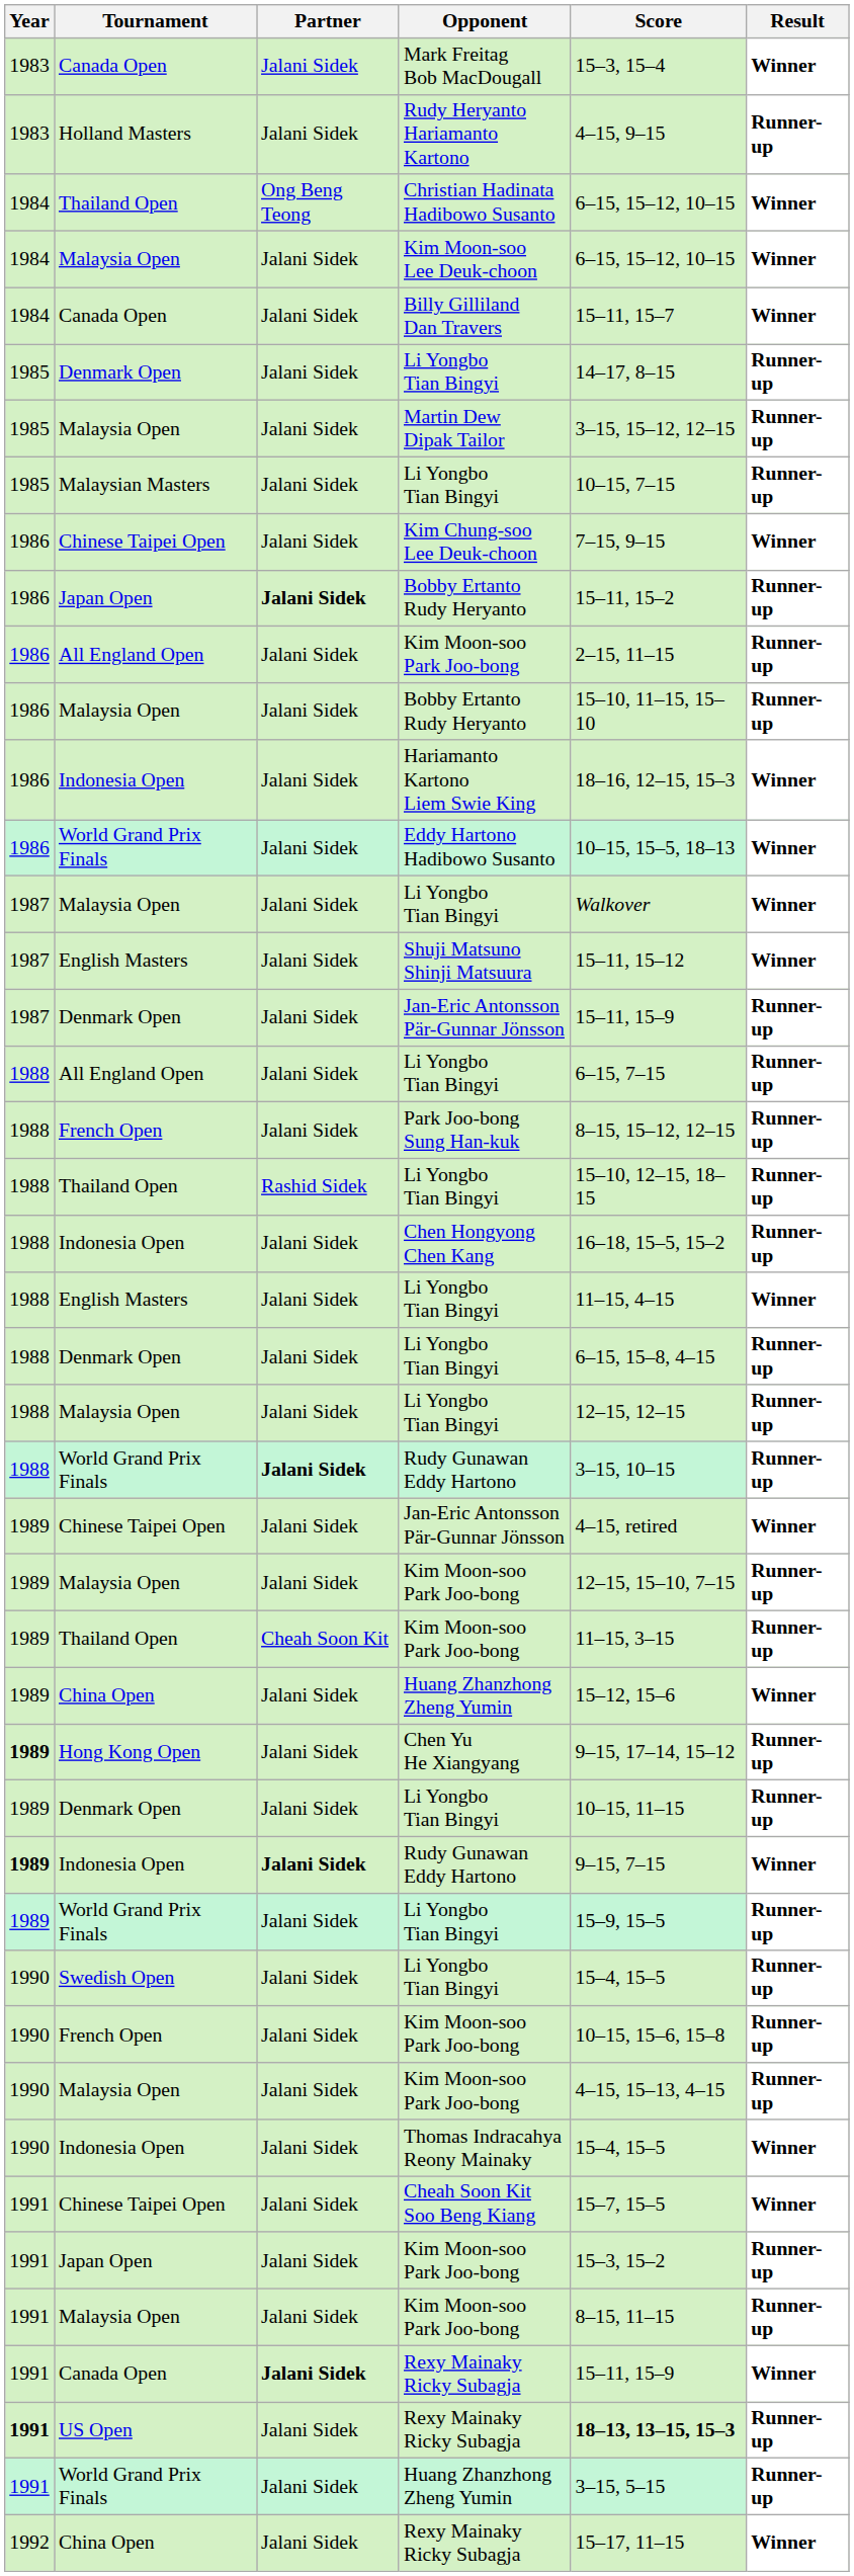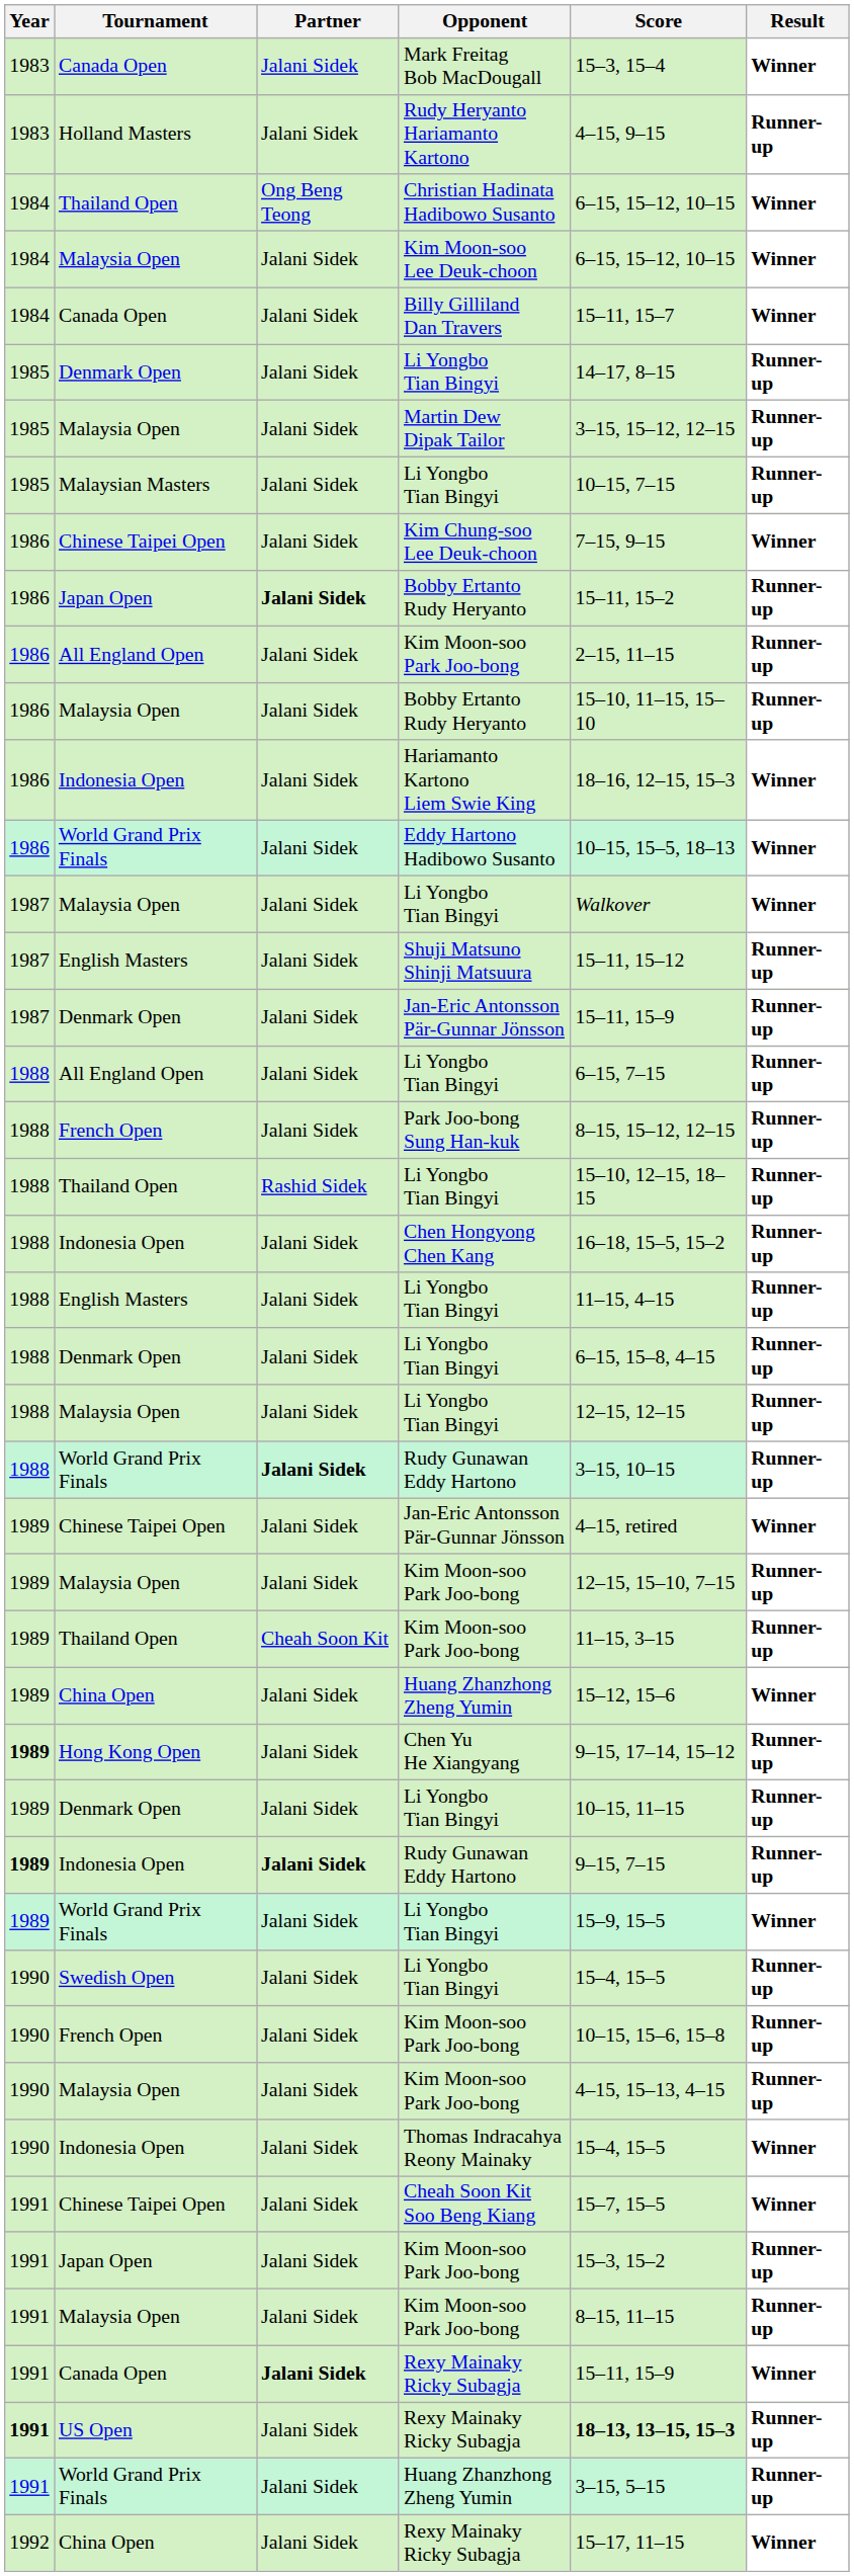 <table class="sortable wikitable" style="font-size: 90%;">
 <tr>
 <th>Year</th>
 <th>Tournament</th>
 <th>Partner</th>
 <th>Opponent</th>
 <th>Score</th>
 <th>Result</th>
 </tr>
 <tr style="background:#D4F1C5">
 <td align="center">1983</td>
 <td align="left"><a href='#'>Canada Open</a></td>
 <td align="left"> <a href='#'>Jalani Sidek</a></td>
 <td align="left"> Mark Freitag <br>  Bob MacDougall</td>
 <td align="left">15–3, 15–4</td>
 <td style="text-align:left; background:white"> <strong>Winner</strong></td>
 </tr>
 <tr style="background:#D4F1C5">
 <td align="center">1983</td>
 <td align="left">Holland Masters</td>
 <td align="left"> Jalani Sidek</td>
 <td align="left"> <a href='#'>Rudy Heryanto</a> <br>  <a href='#'>Hariamanto Kartono</a></td>
 <td align="left">4–15, 9–15</td>
 <td style="text-align:left; background: white"> <strong>Runner-up</strong></td>
 </tr>
 <tr style="background:#D4F1C5">
 <td align="center">1984</td>
 <td align="left"><a href='#'>Thailand Open</a></td>
 <td align="left"> <a href='#'>Ong Beng Teong</a></td>
 <td align="left"> <a href='#'>Christian Hadinata</a> <br>  <a href='#'>Hadibowo Susanto</a></td>
 <td align="left">6–15, 15–12, 10–15</td>
 <td style="text-align:left; background:white"> <strong>Winner</strong></td>
 </tr>
 <tr style="background:#D4F1C5">
 <td align="center">1984</td>
 <td align="left"><a href='#'>Malaysia Open</a></td>
 <td align="left"> Jalani Sidek</td>
 <td align="left"> <a href='#'>Kim Moon-soo</a> <br>  <a href='#'>Lee Deuk-choon</a></td>
 <td align="left">6–15, 15–12, 10–15</td>
 <td style="text-align:left; background:white"> <strong>Winner</strong></td>
 </tr>
 <tr style="background:#D4F1C5">
 <td align="center">1984</td>
 <td align="left">Canada Open</td>
 <td align="left"> Jalani Sidek</td>
 <td align="left"> <a href='#'>Billy Gilliland</a> <br>  <a href='#'>Dan Travers</a></td>
 <td align="left">15–11, 15–7</td>
 <td style="text-align:left; background:white"> <strong>Winner</strong></td>
 </tr>
 <tr style="background:#D4F1C5">
 <td align="center">1985</td>
 <td align="left"><a href='#'>Denmark Open</a></td>
 <td align="left"> Jalani Sidek</td>
 <td align="left"> <a href='#'>Li Yongbo</a> <br>  <a href='#'>Tian Bingyi</a></td>
 <td align="left">14–17, 8–15</td>
 <td style="text-align:left; background:white"> <strong>Runner-up</strong></td>
 </tr>
 <tr style="background:#D4F1C5">
 <td align="center">1985</td>
 <td align="left">Malaysia Open</td>
 <td align="left"> Jalani Sidek</td>
 <td align="left"> <a href='#'>Martin Dew</a> <br>  <a href='#'>Dipak Tailor</a></td>
 <td align="left">3–15, 15–12, 12–15</td>
 <td style="text-align:left; background:white"> <strong>Runner-up</strong></td>
 </tr>
 <tr style="background:#D4F1C5">
 <td align="center">1985</td>
 <td align="left">Malaysian Masters</td>
 <td align="left"> Jalani Sidek</td>
 <td align="left"> Li Yongbo <br>  Tian Bingyi</td>
 <td align="left">10–15, 7–15</td>
 <td style="text-align:left; background:white"> <strong>Runner-up</strong></td>
 </tr>
 <tr style="background:#D4F1C5">
 <td align="center">1986</td>
 <td align="left"><a href='#'>Chinese Taipei Open</a></td>
 <td align="left"> Jalani Sidek</td>
 <td align="left"> <a href='#'>Kim Chung-soo</a> <br>  <a href='#'>Lee Deuk-choon</a></td>
 <td align="left">7–15, 9–15</td>
 <td style="text-align:left; background:white"> <strong>Winner</strong></td>
 </tr>
 <tr style="background:#D4F1C5">
 <td align="center">1986</td>
 <td align="left"><a href='#'>Japan Open</a></td>
 <td align="left"><strong> Jalani Sidek</strong></td>
 <td align="left"> <a href='#'>Bobby Ertanto</a> <br>  Rudy Heryanto</td>
 <td align="left">15–11, 15–2</td>
 <td style="text-align:left; background:white"> <strong>Runner-up</strong></td>
 </tr>
 <tr style="background:#D4F1C5">
 <td align="center"><a href='#'>1986</a></td>
 <td align="left"><a href='#'>All England Open</a></td>
 <td align="left"> Jalani Sidek</td>
 <td align="left"> Kim Moon-soo <br>  <a href='#'>Park Joo-bong</a></td>
 <td align="left">2–15, 11–15</td>
 <td style="text-align:left; background:white"> <strong>Runner-up</strong></td>
 </tr>
 <tr style="background:#D4F1C5">
 <td align="center">1986</td>
 <td align="left">Malaysia Open</td>
 <td align="left"> Jalani Sidek</td>
 <td align="left"> Bobby Ertanto <br>  Rudy Heryanto</td>
 <td align="left">15–10, 11–15, 15–10</td>
 <td style="text-align:left; background:white"> <strong>Runner-up</strong></td>
 </tr>
 <tr style="background:#D4F1C5">
 <td align="center">1986</td>
 <td align="left"><a href='#'>Indonesia Open</a></td>
 <td align="left"> Jalani Sidek</td>
 <td align="left"> Hariamanto Kartono <br>  <a href='#'>Liem Swie King</a></td>
 <td align="left">18–16, 12–15, 15–3</td>
 <td style="text-align:left; background:white"> <strong>Winner</strong></td>
 </tr>
 <tr style="background:#C3F6D7">
 <td align="center"><a href='#'>1986</a></td>
 <td align="left"><a href='#'>World Grand Prix Finals</a></td>
 <td align="left"> Jalani Sidek</td>
 <td align="left"> <a href='#'>Eddy Hartono</a> <br>  Hadibowo Susanto</td>
 <td align="left">10–15, 15–5, 18–13</td>
 <td style="text-align:left; background:white"> <strong>Winner</strong></td>
 </tr>
 <tr style="background:#D4F1C5">
 <td align="center">1987</td>
 <td align="left">Malaysia Open</td>
 <td align="left"> Jalani Sidek</td>
 <td align="left"> Li Yongbo <br>  Tian Bingyi</td>
 <td align="left"><em>Walkover</em></td>
 <td style="text-align:left; background:white"> <strong>Winner</strong></td>
 </tr>
 <tr style="background:#D4F1C5">
 <td align="center">1987</td>
 <td align="left">English Masters</td>
 <td align="left"> Jalani Sidek</td>
 <td align="left"> <a href='#'>Shuji Matsuno</a> <br>  <a href='#'>Shinji Matsuura</a></td>
 <td align="left">15–11, 15–12</td>
-<td style="text-align:left; background:white"> <strong>Winner</strong></td>
+<td style="text-align:left; background:white"> <strong>Runner-up</strong></td>
 </tr>
 <tr style="background:#D4F1C5">
 <td align="center">1987</td>
 <td align="left">Denmark Open</td>
 <td align="left"> Jalani Sidek</td>
 <td align="left"> <a href='#'>Jan-Eric Antonsson</a> <br>  <a href='#'>Pär-Gunnar Jönsson</a></td>
 <td align="left">15–11, 15–9</td>
 <td style="text-align:left; background:white"> <strong>Runner-up</strong></td>
 </tr>
 <tr style="background:#D4F1C5">
 <td align="center"><a href='#'>1988</a></td>
 <td align="left">All England Open</td>
 <td align="left"> Jalani Sidek</td>
 <td align="left"> Li Yongbo <br>  Tian Bingyi</td>
 <td align="left">6–15, 7–15</td>
 <td style="text-align:left; background:white"> <strong>Runner-up</strong></td>
 </tr>
 <tr style="background:#D4F1C5">
 <td align="center">1988</td>
 <td align="left"><a href='#'>French Open</a></td>
 <td align="left"> Jalani Sidek</td>
 <td align="left"> Park Joo-bong <br>  <a href='#'>Sung Han-kuk</a></td>
 <td align="left">8–15, 15–12, 12–15</td>
 <td style="text-align:left; background:white"> <strong>Runner-up</strong></td>
 </tr>
 <tr style="background:#D4F1C5">
 <td align="center">1988</td>
 <td align="left">Thailand Open</td>
 <td align="left"> <a href='#'>Rashid Sidek</a></td>
 <td align="left"> Li Yongbo <br>  Tian Bingyi</td>
 <td align="left">15–10, 12–15, 18–15</td>
 <td style="text-align:left; background: white"> <strong>Runner-up</strong></td>
 </tr>
 <tr style="background:#D4F1C5">
 <td align="center">1988</td>
 <td align="left">Indonesia Open</td>
 <td align="left"> Jalani Sidek</td>
 <td align="left"> <a href='#'>Chen Hongyong</a> <br>  <a href='#'>Chen Kang</a></td>
 <td align="left">16–18, 15–5, 15–2</td>
 <td style="text-align:left; background:white"> <strong>Runner-up</strong></td>
 </tr>
 <tr style="background:#D4F1C5">
 <td align="center">1988</td>
 <td align="left">English Masters</td>
 <td align="left"> Jalani Sidek</td>
 <td align="left"> Li Yongbo <br>  Tian Bingyi</td>
 <td align="left">11–15, 4–15</td>
-<td style="text-align:left; background:white"> <strong>Winner</strong></td>
+<td style="text-align:left; background:white"> <strong>Runner-up</strong></td>
 </tr>
 <tr style="background:#D4F1C5">
 <td align="center">1988</td>
 <td align="left">Denmark Open</td>
 <td align="left"> Jalani Sidek</td>
 <td align="left"> Li Yongbo <br>  Tian Bingyi</td>
 <td align="left">6–15, 15–8, 4–15</td>
 <td style="text-align:left; background:white"> <strong>Runner-up</strong></td>
 </tr>
 <tr style="background:#D4F1C5">
 <td align="center">1988</td>
 <td align="left">Malaysia Open</td>
 <td align="left"> Jalani Sidek</td>
 <td align="left"> Li Yongbo <br>  Tian Bingyi</td>
 <td align="left">12–15, 12–15</td>
 <td style="text-align:left; background:white"> <strong>Runner-up</strong></td>
 </tr>
 <tr style="background:#C3F6D7">
 <td align="center"><a href='#'>1988</a></td>
 <td align="left">World Grand Prix Finals</td>
 <td align="left"><strong> Jalani Sidek</strong></td>
 <td align="left"> Rudy Gunawan <br>  Eddy Hartono</td>
 <td align="left">3–15, 10–15</td>
 <td style="text-align:left; background:white"> <strong>Runner-up</strong></td>
 </tr>
 <tr style="background:#D4F1C5">
 <td align="center">1989</td>
 <td align="left">Chinese Taipei Open</td>
 <td align="left"> Jalani Sidek</td>
 <td align="left"> Jan-Eric Antonsson <br>  Pär-Gunnar Jönsson</td>
 <td align="left">4–15, retired</td>
 <td style="text-align:left; background:white"> <strong>Winner</strong></td>
 </tr>
 <tr style="background:#D4F1C5">
 <td align="center">1989</td>
 <td align="left">Malaysia Open</td>
 <td align="left"> Jalani Sidek</td>
 <td align="left"> Kim Moon-soo <br>  Park Joo-bong</td>
 <td align="left">12–15, 15–10, 7–15</td>
 <td style="text-align:left; background:white"> <strong>Runner-up</strong></td>
 </tr>
 <tr style="background:#D4F1C5">
 <td align="center">1989</td>
 <td align="left">Thailand Open</td>
 <td align="left"> <a href='#'>Cheah Soon Kit</a></td>
 <td align="left"> Kim Moon-soo <br>  Park Joo-bong</td>
 <td align="left">11–15, 3–15</td>
 <td style="text-align:left; background: white"> <strong>Runner-up</strong></td>
 </tr>
 <tr style="background:#D4F1C5">
 <td align="center">1989</td>
 <td align="left"><a href='#'>China Open</a></td>
 <td align="left"> Jalani Sidek</td>
 <td align="left"> <a href='#'>Huang Zhanzhong</a> <br>  <a href='#'>Zheng Yumin</a></td>
 <td align="left">15–12, 15–6</td>
 <td style="text-align:left; background:white"> <strong>Winner</strong></td>
 </tr>
 <tr style="background:#D4F1C5">
 <td align="center"><strong>1989</strong></td>
 <td align="left"><a href='#'>Hong Kong Open</a></td>
 <td align="left"> Jalani Sidek</td>
 <td align="left"> Chen Yu <br>  He Xiangyang</td>
 <td align="left">9–15, 17–14, 15–12</td>
 <td style="text-align:left; background:white"> <strong>Runner-up</strong></td>
 </tr>
 <tr style="background:#D4F1C5">
 <td align="center">1989</td>
 <td align="left">Denmark Open</td>
 <td align="left"> Jalani Sidek</td>
 <td align="left"> Li Yongbo <br>  Tian Bingyi</td>
 <td align="left">10–15, 11–15</td>
 <td style="text-align:left; background:white"> <strong>Runner-up</strong></td>
 </tr>
 <tr style="background:#D4F1C5">
 <td align="center"><strong>1989</strong></td>
 <td align="left">Indonesia Open</td>
 <td align="left"><strong> Jalani Sidek</strong></td>
 <td align="left"> Rudy Gunawan <br>  Eddy Hartono</td>
 <td align="left">9–15, 7–15</td>
-<td style="text-align:left; background:white"> <strong>Winner</strong></td>
+<td style="text-align:left; background:white"> <strong>Runner-up</strong></td>
 </tr>
 <tr style="background:#C3F6D7">
 <td align="center"><a href='#'>1989</a></td>
 <td align="left">World Grand Prix Finals</td>
 <td align="left"> Jalani Sidek</td>
 <td align="left"> Li Yongbo <br>  Tian Bingyi</td>
 <td align="left">15–9, 15–5</td>
-<td style="text-align:left; background:white"> <strong>Runner-up</strong></td>
+<td style="text-align:left; background:white"> <strong>Winner</strong></td>
 </tr>
 <tr style="background:#D4F1C5">
 <td align="center">1990</td>
 <td align="left"><a href='#'>Swedish Open</a></td>
 <td align="left"> Jalani Sidek</td>
 <td align="left"> Li Yongbo <br>  Tian Bingyi</td>
 <td align="left">15–4, 15–5</td>
 <td style="text-align:left; background:white"> <strong>Runner-up</strong></td>
 </tr>
 <tr style="background:#D4F1C5">
 <td align="center">1990</td>
 <td align="left">French Open</td>
 <td align="left"> Jalani Sidek</td>
 <td align="left"> Kim Moon-soo <br>  Park Joo-bong</td>
 <td align="left">10–15, 15–6, 15–8</td>
 <td style="text-align:left; background:white"> <strong>Runner-up</strong></td>
 </tr>
 <tr style="background:#D4F1C5">
 <td align="center">1990</td>
 <td align="left">Malaysia Open</td>
 <td align="left"> Jalani Sidek</td>
 <td align="left"> Kim Moon-soo <br>  Park Joo-bong</td>
 <td align="left">4–15, 15–13, 4–15</td>
 <td style="text-align:left; background:white"> <strong>Runner-up</strong></td>
 </tr>
 <tr style="background:#D4F1C5">
 <td align="center">1990</td>
 <td align="left">Indonesia Open</td>
 <td align="left"> Jalani Sidek</td>
 <td align="left"> Thomas Indracahya <br>  Reony Mainaky</td>
 <td align="left">15–4, 15–5</td>
 <td style="text-align:left; background:white"> <strong>Winner</strong></td>
 </tr>
 <tr style="background:#D4F1C5">
 <td align="center">1991</td>
 <td align="left">Chinese Taipei Open</td>
 <td align="left"> Jalani Sidek</td>
 <td align="left"> <a href='#'>Cheah Soon Kit</a> <br>  <a href='#'>Soo Beng Kiang</a></td>
 <td align="left">15–7, 15–5</td>
 <td style="text-align:left; background:white"> <strong>Winner</strong></td>
 </tr>
 <tr style="background:#D4F1C5">
 <td align="center">1991</td>
 <td align="left">Japan Open</td>
 <td align="left"> Jalani Sidek</td>
 <td align="left"> Kim Moon-soo <br>  Park Joo-bong</td>
 <td align="left">15–3, 15–2</td>
 <td style="text-align:left; background:white"> <strong>Runner-up</strong></td>
 </tr>
 <tr style="background:#D4F1C5">
 <td align="center">1991</td>
 <td align="left">Malaysia Open</td>
 <td align="left"> Jalani Sidek</td>
 <td align="left"> Kim Moon-soo <br>  Park Joo-bong</td>
 <td align="left">8–15, 11–15</td>
 <td style="text-align:left; background:white"> <strong>Runner-up</strong></td>
 </tr>
 <tr style="background:#D4F1C5">
 <td align="center">1991</td>
 <td align="left">Canada Open</td>
 <td align="left"><strong> Jalani Sidek</strong></td>
 <td align="left"> <a href='#'>Rexy Mainaky</a> <br>  <a href='#'>Ricky Subagja</a></td>
 <td align="left">15–11, 15–9</td>
 <td style="text-align:left; background:white"> <strong>Winner</strong></td>
 </tr>
 <tr style="background:#D4F1C5">
 <td align="center"><strong>1991</strong></td>
 <td align="left"><a href='#'>US Open</a></td>
 <td align="left"> Jalani Sidek</td>
 <td align="left"> Rexy Mainaky <br>  Ricky Subagja</td>
 <td align="left"><strong>18–13, 13–15, 15–3</strong></td>
 <td style="text-align:left; background:white"> <strong>Runner-up</strong></td>
 </tr>
 <tr style="background:#C3F6D7">
 <td align="center"><a href='#'>1991</a></td>
 <td align="left">World Grand Prix Finals</td>
 <td align="left"> Jalani Sidek</td>
 <td align="left"> Huang Zhanzhong <br>  Zheng Yumin</td>
 <td align="left">3–15, 5–15</td>
 <td style="text-align:left; background:white"> <strong>Runner-up</strong></td>
 </tr>
 <tr style="background:#D4F1C5">
 <td align="center">1992</td>
 <td align="left">China Open</td>
 <td align="left"> Jalani Sidek</td>
 <td align="left"> Rexy Mainaky <br>  Ricky Subagja</td>
 <td align="left">15–17, 11–15</td>
 <td style="text-align:left; background:white"> <strong>Winner</strong></td>
 </tr>
 </table>
